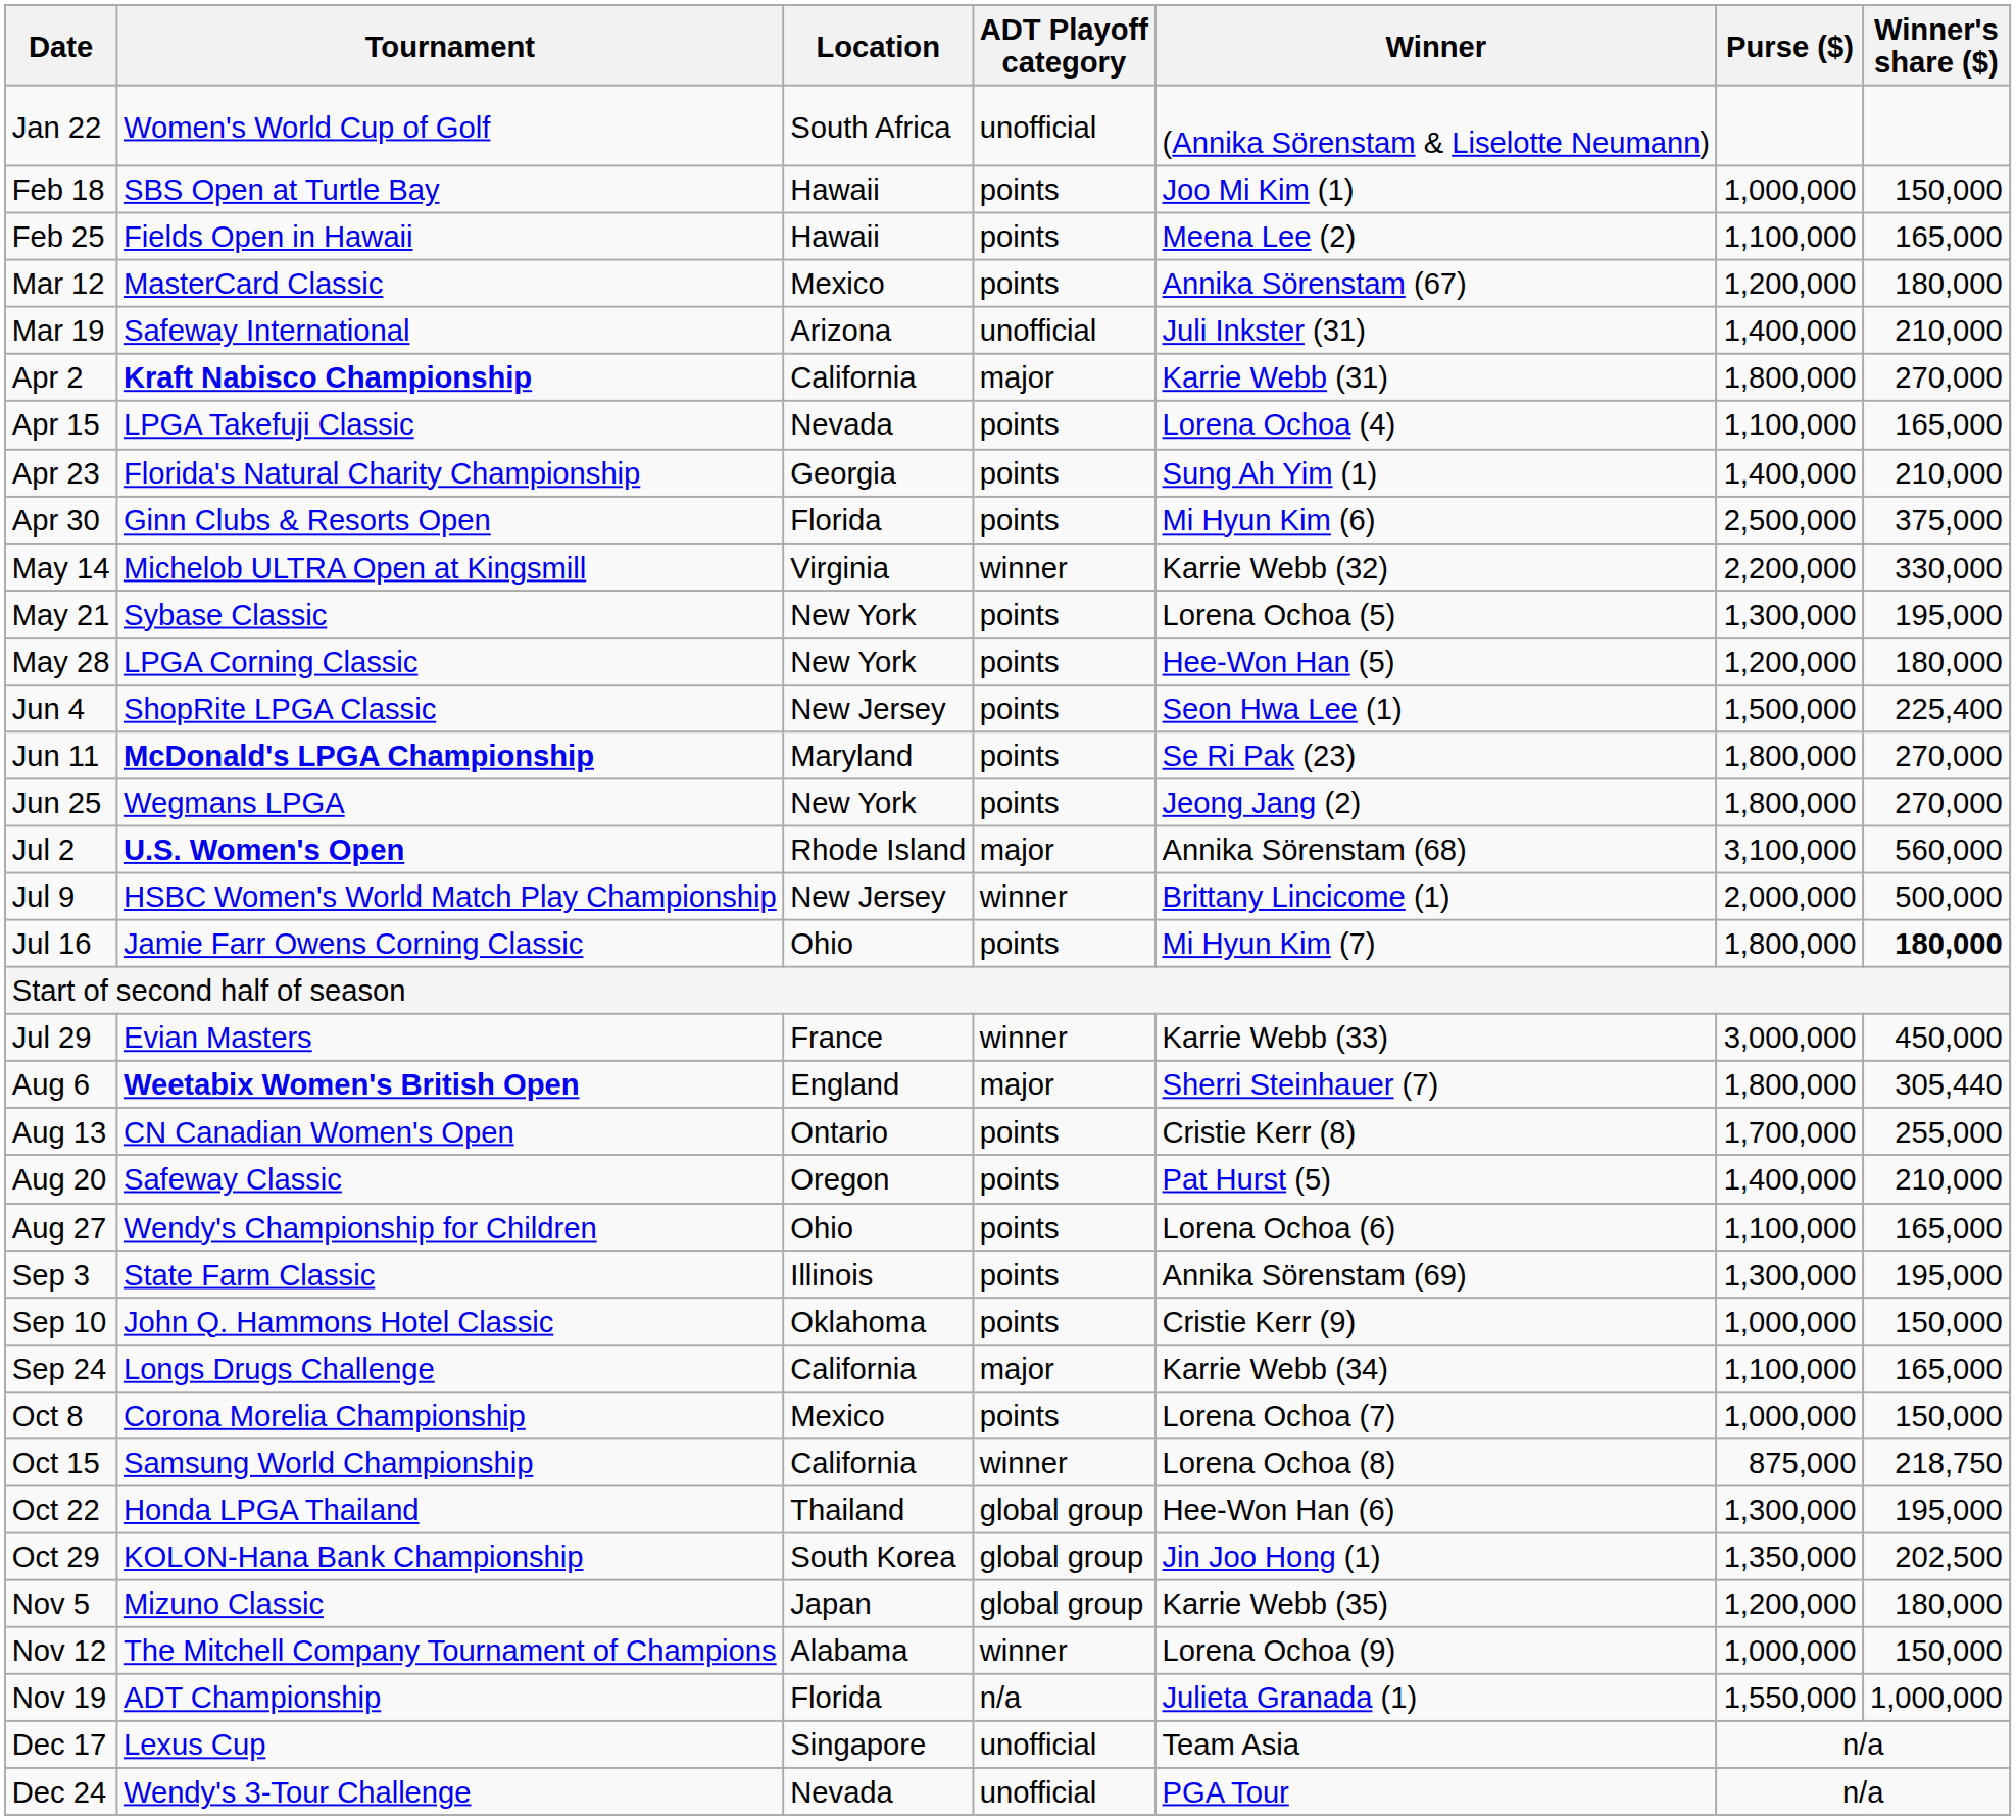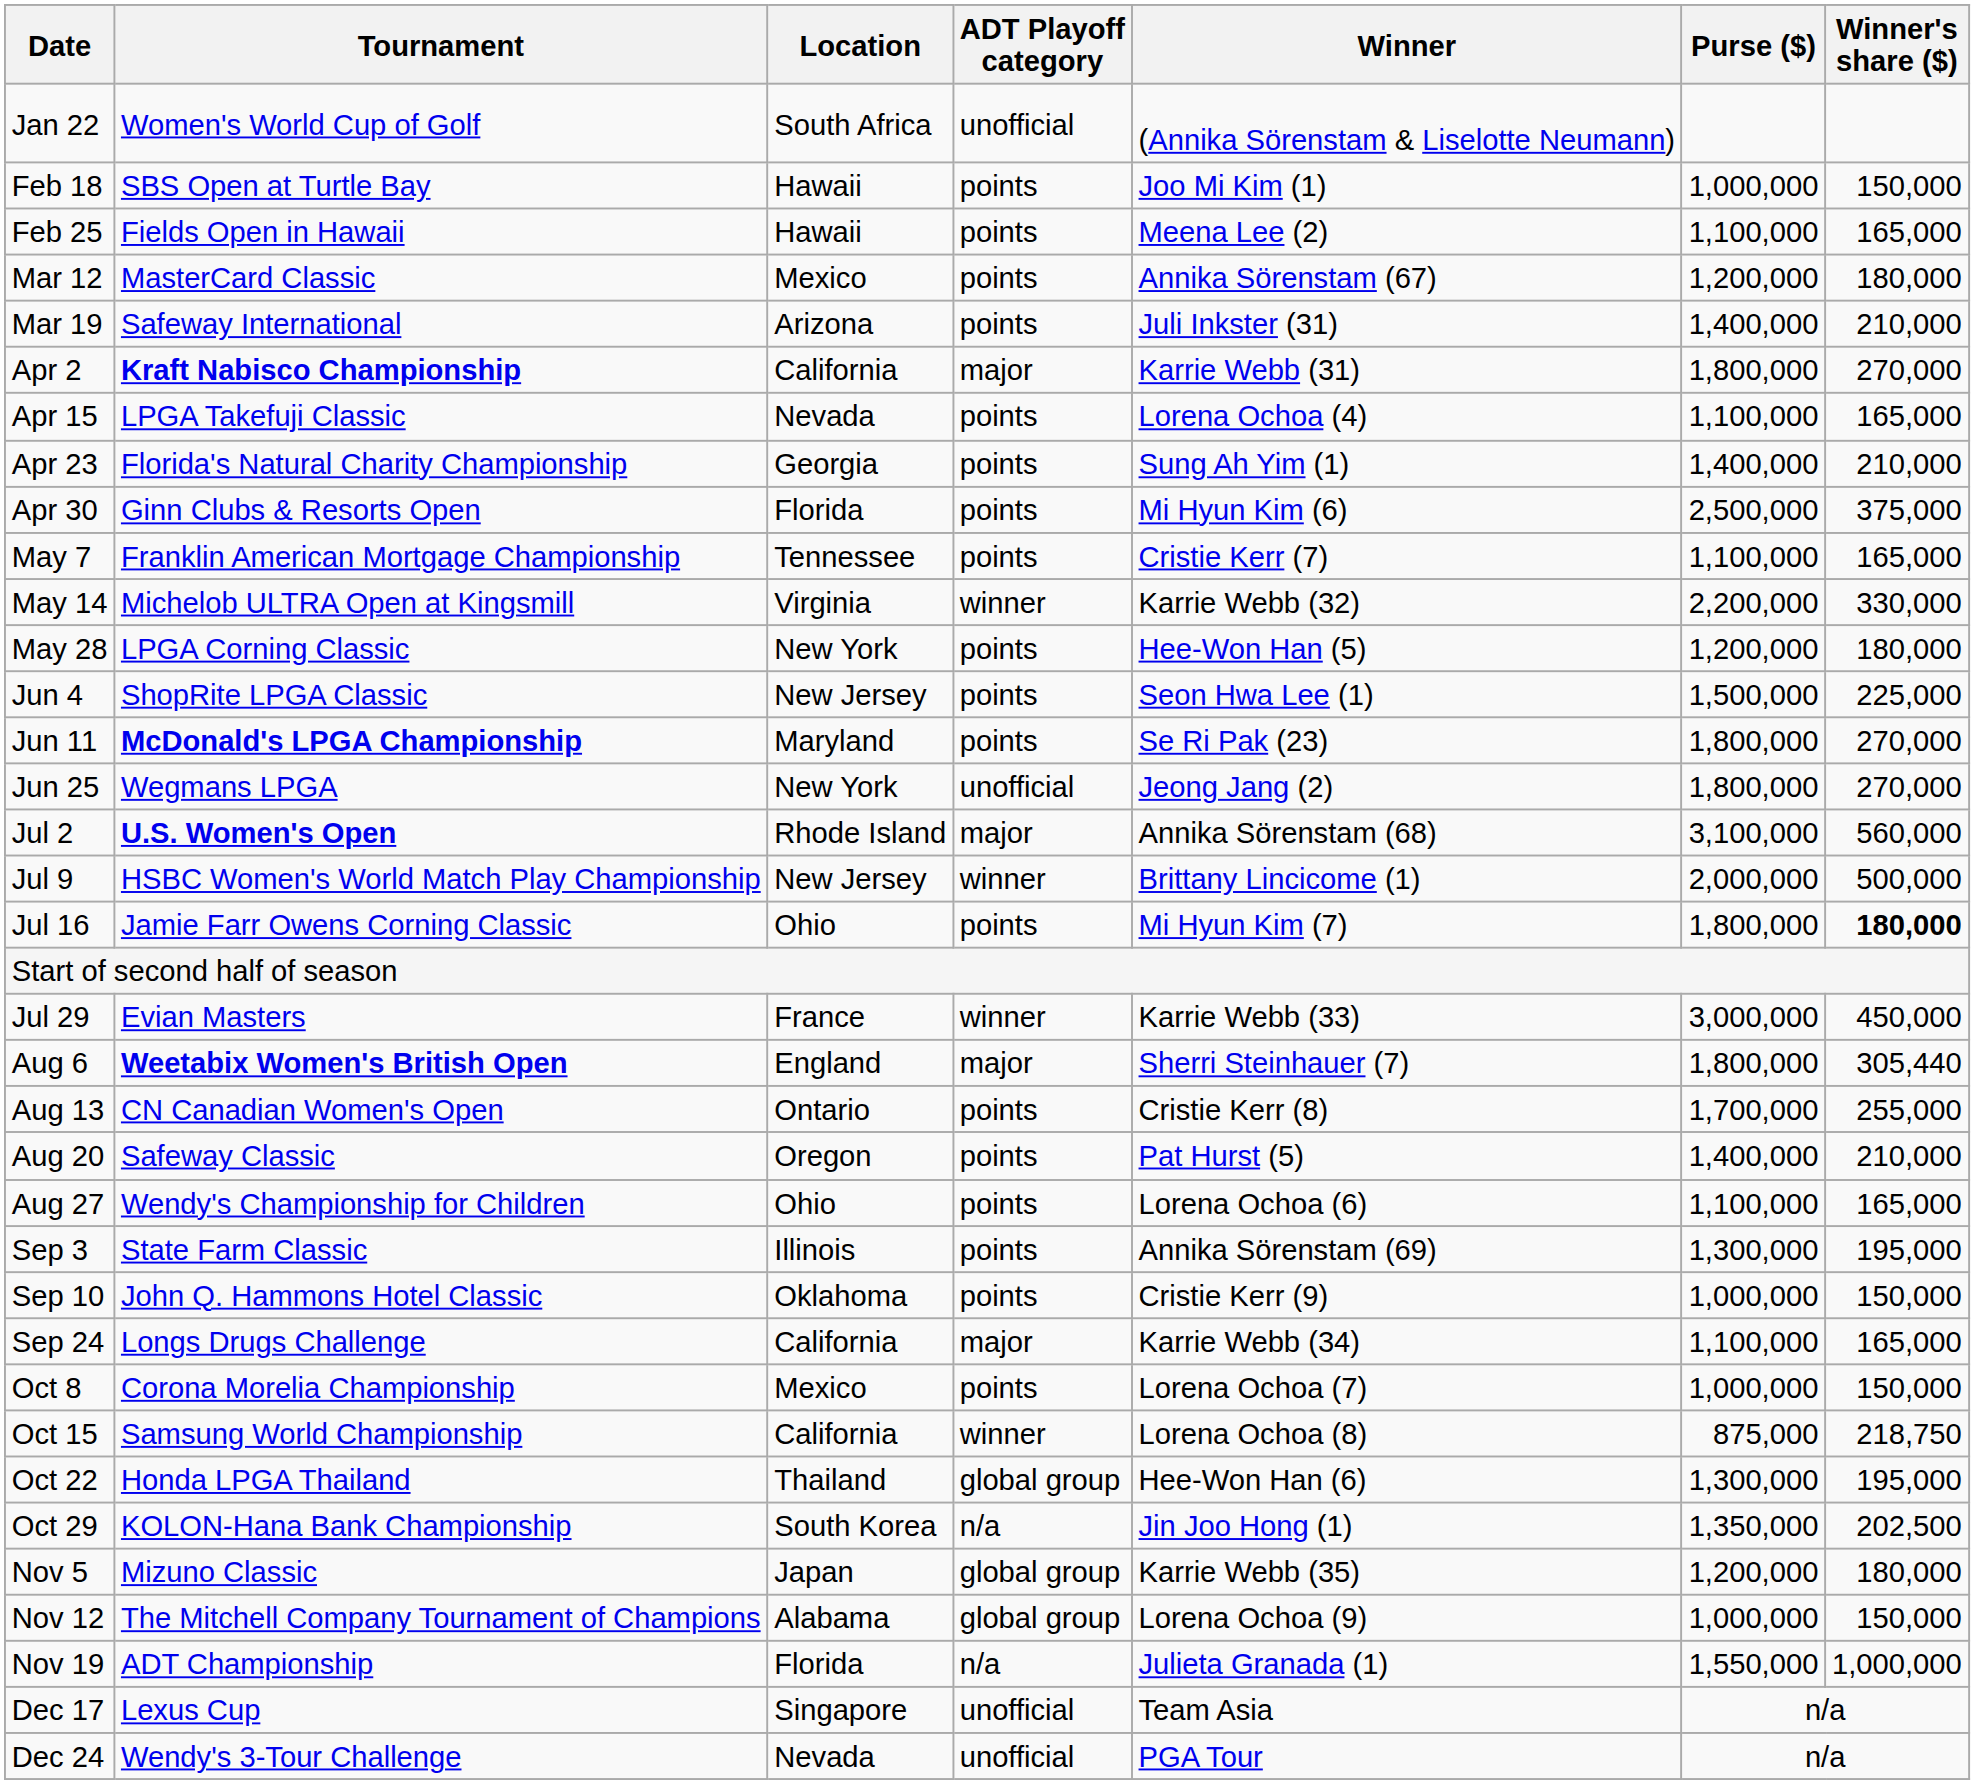 <table class="wikitable sortable" style="font-size:95%;">
 <tr>
 <th>Date</th>
 <th>Tournament</th>
 <th>Location</th>
 <th>ADT Playoff <br>category</th>
 <th>Winner</th>
 <th>Purse ($)</th>
 <th>Winner's<br>share ($)</th>
 </tr>
 <tr>
 <td>Jan 22</td>
 <td><a href='#'>Women's World Cup of Golf</a></td>
 <td>South Africa</td>
 <td>unofficial</td>
 <td> <br>(<a href='#'>Annika Sörenstam</a> & <a href='#'>Liselotte Neumann</a>)</td>
 <td></td>
 <td></td>
 </tr>
 <tr>
 <td>Feb 18</td>
 <td><a href='#'>SBS Open at Turtle Bay</a></td>
 <td>Hawaii</td>
 <td>points</td>
 <td> <a href='#'>Joo Mi Kim</a> (1)</td>
 <td align=right>1,000,000</td>
 <td align=right>150,000</td>
 </tr>
 <tr>
 <td>Feb 25</td>
 <td><a href='#'>Fields Open in Hawaii</a></td>
 <td>Hawaii</td>
 <td>points</td>
 <td> <a href='#'>Meena Lee</a> (2)</td>
 <td align=right>1,100,000</td>
 <td align=right>165,000</td>
 </tr>
 <tr>
 <td>Mar 12</td>
 <td><a href='#'>MasterCard Classic</a></td>
 <td>Mexico</td>
 <td>points</td>
 <td> <a href='#'>Annika Sörenstam</a> (67)</td>
 <td align=right>1,200,000</td>
 <td align=right>180,000</td>
 </tr>
 <tr>
 <td>Mar 19</td>
 <td><a href='#'>Safeway International</a></td>
 <td>Arizona</td>
-<td>unofficial</td>
+<td>points</td>
 <td> <a href='#'>Juli Inkster</a> (31)</td>
 <td align=right>1,400,000</td>
 <td align=right>210,000</td>
 </tr>
 <tr>
 <td>Apr 2</td>
 <td><strong><a href='#'>Kraft Nabisco Championship</a></strong></td>
 <td>California</td>
 <td>major</td>
 <td> <a href='#'>Karrie Webb</a> (31)</td>
 <td align=right>1,800,000</td>
 <td align=right>270,000</td>
 </tr>
 <tr>
 <td>Apr 15</td>
 <td><a href='#'>LPGA Takefuji Classic</a></td>
 <td>Nevada</td>
 <td>points</td>
 <td> <a href='#'>Lorena Ochoa</a> (4)</td>
 <td align=right>1,100,000</td>
 <td align=right>165,000</td>
 </tr>
 <tr>
 <td>Apr 23</td>
 <td><a href='#'>Florida's Natural Charity Championship</a></td>
 <td>Georgia</td>
 <td>points</td>
 <td> <a href='#'>Sung Ah Yim</a> (1)</td>
 <td align=right>1,400,000</td>
 <td align=right>210,000</td>
 </tr>
 <tr>
 <td>Apr 30</td>
 <td><a href='#'>Ginn Clubs & Resorts Open</a></td>
 <td>Florida</td>
 <td>points</td>
 <td> <a href='#'>Mi Hyun Kim</a> (6)</td>
 <td align=right>2,500,000</td>
 <td align=right>375,000</td>
 </tr>
 <tr>
+<td>May 7</td>
+<td><a href='#'>Franklin American Mortgage Championship</a></td>
+<td>Tennessee</td>
+<td>points</td>
+<td> <a href='#'>Cristie Kerr</a> (7)</td>
+<td align=right>1,100,000</td>
+<td align=right>165,000</td>
+</tr>
+<tr>
 <td>May 14</td>
 <td><a href='#'>Michelob ULTRA Open at Kingsmill</a></td>
 <td>Virginia</td>
 <td>winner</td>
 <td> Karrie Webb (32)</td>
 <td align=right>2,200,000</td>
 <td align=right>330,000</td>
-</tr>
-<tr>
-<td>May 21</td>
-<td><a href='#'>Sybase Classic</a></td>
-<td>New York</td>
-<td>points</td>
-<td> Lorena Ochoa (5)</td>
-<td align=right>1,300,000</td>
-<td align=right>195,000</td>
 </tr>
 <tr>
 <td>May 28</td>
 <td><a href='#'>LPGA Corning Classic</a></td>
 <td>New York</td>
 <td>points</td>
 <td> <a href='#'>Hee-Won Han</a> (5)</td>
 <td align=right>1,200,000</td>
 <td align=right>180,000</td>
 </tr>
 <tr>
 <td>Jun 4</td>
 <td><a href='#'>ShopRite LPGA Classic</a></td>
 <td>New Jersey</td>
 <td>points</td>
 <td> <a href='#'>Seon Hwa Lee</a> (1)</td>
 <td align=right>1,500,000</td>
-<td align=right>225,400</td>
+<td align=right>225,000</td>
 </tr>
 <tr>
 <td>Jun 11</td>
 <td><strong><a href='#'>McDonald's LPGA Championship</a></strong></td>
 <td>Maryland</td>
 <td>points</td>
 <td> <a href='#'>Se Ri Pak</a> (23)</td>
 <td align=right>1,800,000</td>
 <td align=right>270,000</td>
 </tr>
 <tr>
 <td>Jun 25</td>
 <td><a href='#'>Wegmans LPGA</a></td>
 <td>New York</td>
-<td>points</td>
+<td>unofficial</td>
 <td> <a href='#'>Jeong Jang</a> (2)</td>
 <td align=right>1,800,000</td>
 <td align=right>270,000</td>
 </tr>
 <tr>
 <td>Jul 2</td>
 <td><strong><a href='#'>U.S. Women's Open</a></strong></td>
 <td>Rhode Island</td>
 <td>major</td>
 <td> Annika Sörenstam (68)</td>
 <td align=right>3,100,000</td>
 <td align=right>560,000</td>
 </tr>
 <tr>
 <td>Jul 9</td>
 <td><a href='#'>HSBC Women's World Match Play Championship</a></td>
 <td>New Jersey</td>
 <td>winner</td>
 <td> <a href='#'>Brittany Lincicome</a> (1)</td>
 <td align=right>2,000,000</td>
 <td align=right>500,000</td>
 </tr>
 <tr>
 <td>Jul 16</td>
 <td><a href='#'>Jamie Farr Owens Corning Classic</a></td>
 <td>Ohio</td>
 <td>points</td>
 <td> <a href='#'>Mi Hyun Kim</a> (7)</td>
 <td align=right>1,800,000</td>
 <td align=right><strong>180,000</strong></td>
 </tr>
 <tr style="background:WhiteSmoke;">
 <td colspan=7>Start of second half of season</td>
 </tr>
 <tr>
 <td>Jul 29</td>
 <td><a href='#'>Evian Masters</a></td>
 <td>France</td>
 <td>winner</td>
 <td> Karrie Webb (33)</td>
 <td align=right>3,000,000</td>
 <td align=right>450,000</td>
 </tr>
 <tr>
 <td>Aug 6</td>
 <td><strong><a href='#'>Weetabix Women's British Open</a></strong></td>
 <td>England</td>
 <td>major</td>
 <td> <a href='#'>Sherri Steinhauer</a> (7)</td>
 <td align=right>1,800,000</td>
 <td align=right>305,440</td>
 </tr>
 <tr>
 <td>Aug 13</td>
 <td><a href='#'>CN Canadian Women's Open</a></td>
 <td>Ontario</td>
 <td>points</td>
 <td> Cristie Kerr (8)</td>
 <td align=right>1,700,000</td>
 <td align=right>255,000</td>
 </tr>
 <tr>
 <td>Aug 20</td>
 <td><a href='#'>Safeway Classic</a></td>
 <td>Oregon</td>
 <td>points</td>
 <td> <a href='#'>Pat Hurst</a> (5)</td>
 <td align=right>1,400,000</td>
 <td align=right>210,000</td>
 </tr>
 <tr>
 <td>Aug 27</td>
 <td><a href='#'>Wendy's Championship for Children</a></td>
 <td>Ohio</td>
 <td>points</td>
 <td> Lorena Ochoa (6)</td>
 <td align=right>1,100,000</td>
 <td align=right>165,000</td>
 </tr>
 <tr>
 <td>Sep 3</td>
 <td><a href='#'>State Farm Classic</a></td>
 <td>Illinois</td>
 <td>points</td>
 <td> Annika Sörenstam (69)</td>
 <td align=right>1,300,000</td>
 <td align=right>195,000</td>
 </tr>
 <tr>
 <td>Sep 10</td>
 <td><a href='#'>John Q. Hammons Hotel Classic</a></td>
 <td>Oklahoma</td>
 <td>points</td>
 <td> Cristie Kerr (9)</td>
 <td align=right>1,000,000</td>
 <td align=right>150,000</td>
 </tr>
 <tr>
 <td>Sep 24</td>
 <td><a href='#'>Longs Drugs Challenge</a></td>
 <td>California</td>
 <td>major</td>
 <td> Karrie Webb (34)</td>
 <td align=right>1,100,000</td>
 <td align=right>165,000</td>
 </tr>
 <tr>
 <td>Oct 8</td>
 <td><a href='#'>Corona Morelia Championship</a></td>
 <td>Mexico</td>
 <td>points</td>
 <td> Lorena Ochoa (7)</td>
 <td align=right>1,000,000</td>
 <td align=right>150,000</td>
 </tr>
 <tr>
 <td>Oct 15</td>
 <td><a href='#'>Samsung World Championship</a></td>
 <td>California</td>
 <td>winner</td>
 <td> Lorena Ochoa (8)</td>
 <td align=right>875,000</td>
 <td align=right>218,750</td>
 </tr>
 <tr>
 <td>Oct 22</td>
 <td><a href='#'>Honda LPGA Thailand</a></td>
 <td>Thailand</td>
 <td>global group</td>
 <td> Hee-Won Han (6)</td>
 <td align=right>1,300,000</td>
 <td align=right>195,000</td>
 </tr>
 <tr>
 <td>Oct 29</td>
 <td><a href='#'>KOLON-Hana Bank Championship</a></td>
 <td>South Korea</td>
-<td>global group</td>
+<td>n/a</td>
 <td> <a href='#'>Jin Joo Hong</a> (1)</td>
 <td align=right>1,350,000</td>
 <td align=right>202,500</td>
 </tr>
 <tr>
 <td>Nov 5</td>
 <td><a href='#'>Mizuno Classic</a></td>
 <td>Japan</td>
 <td>global group</td>
 <td> Karrie Webb (35)</td>
 <td align=right>1,200,000</td>
 <td align=right>180,000</td>
 </tr>
 <tr>
 <td>Nov 12</td>
 <td><a href='#'>The Mitchell Company Tournament of Champions</a></td>
 <td>Alabama</td>
-<td>winner</td>
+<td>global group</td>
 <td> Lorena Ochoa (9)</td>
 <td align=right>1,000,000</td>
 <td align=right>150,000</td>
 </tr>
 <tr>
 <td>Nov 19</td>
 <td><a href='#'>ADT Championship</a></td>
 <td>Florida</td>
 <td>n/a</td>
 <td> <a href='#'>Julieta Granada</a> (1)</td>
 <td align=right>1,550,000</td>
 <td align=right>1,000,000</td>
 </tr>
 <tr>
 <td>Dec 17</td>
 <td><a href='#'>Lexus Cup</a></td>
 <td>Singapore</td>
 <td>unofficial</td>
 <td>Team Asia</td>
 <td colspan=2 align=center>n/a</td>
 </tr>
 <tr>
 <td>Dec 24</td>
 <td><a href='#'>Wendy's 3-Tour Challenge</a></td>
 <td>Nevada</td>
 <td>unofficial</td>
 <td><a href='#'>PGA Tour</a></td>
 <td colspan=2 align=center>n/a</td>
 </tr>
 </table>
